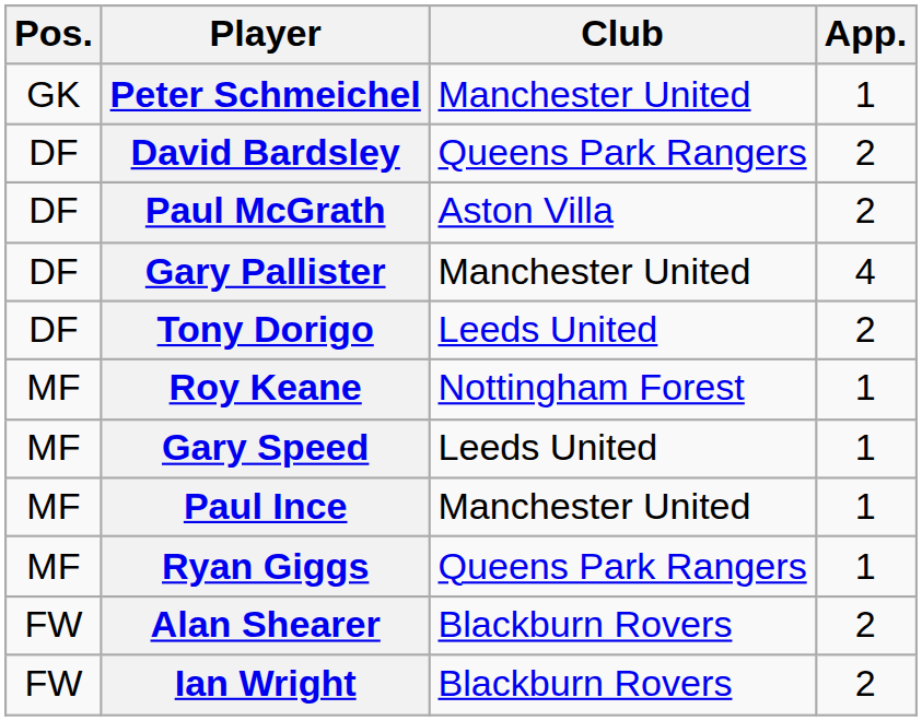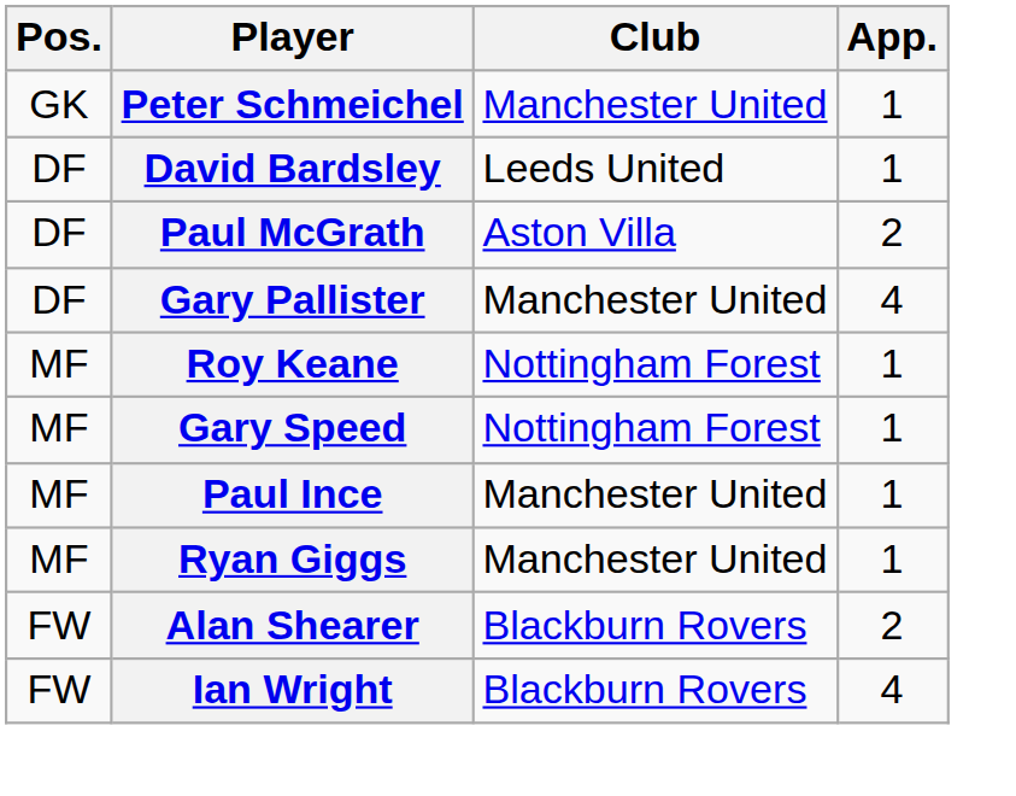 <table class="wikitable plainrowheaders" style="text-align: left">
 <tr>
 <th scope=col>Pos.</th>
 <th scope=col>Player</th>
 <th scope=col>Club</th>
 <th scope=col>App.</th>
 </tr>
 <tr>
 <td style=text-align:center>GK</td>
 <th scope=row><a href='#'>Peter Schmeichel</a></th>
 <td><a href='#'>Manchester United</a></td>
 <td style=text-align:center>1</td>
 </tr>
 <tr>
 <td style=text-align:center>DF</td>
 <th scope=row><a href='#'>David Bardsley</a></th>
-<td><a href='#'>Queens Park Rangers</a></td>
-<td style=text-align:center>2</td>
+<td>Leeds United</td>
+<td style=text-align:center>1</td>
 </tr>
 <tr>
 <td style=text-align:center>DF</td>
 <th scope=row><a href='#'>Paul McGrath</a> </th>
 <td><a href='#'>Aston Villa</a></td>
 <td style=text-align:center>2</td>
 </tr>
 <tr>
 <td style=text-align:center>DF</td>
 <th scope=row><a href='#'>Gary Pallister</a> </th>
 <td>Manchester United</td>
 <td style=text-align:center>4</td>
 </tr>
 <tr>
-<td style=text-align:center>DF</td>
-<th scope=row><a href='#'>Tony Dorigo</a></th>
-<td><a href='#'>Leeds United</a></td>
-<td style=text-align:center>2</td>
-</tr>
-<tr>
 <td style=text-align:center>MF</td>
 <th scope=row><a href='#'>Roy Keane</a></th>
 <td><a href='#'>Nottingham Forest</a></td>
 <td style=text-align:center>1</td>
 </tr>
 <tr>
 <td style=text-align:center>MF</td>
 <th scope=row><a href='#'>Gary Speed</a></th>
-<td>Leeds United</td>
+<td><a href='#'>Nottingham Forest</a></td>
 <td style=text-align:center>1</td>
 </tr>
 <tr>
 <td style=text-align:center>MF</td>
 <th scope=row><a href='#'>Paul Ince</a></th>
 <td>Manchester United</td>
 <td style=text-align:center>1</td>
 </tr>
 <tr>
 <td style=text-align:center>MF</td>
 <th scope=row><a href='#'>Ryan Giggs</a></th>
-<td><a href='#'>Queens Park Rangers</a></td>
+<td>Manchester United</td>
 <td style=text-align:center>1</td>
 </tr>
 <tr>
 <td style=text-align:center>FW</td>
 <th scope=row><a href='#'>Alan Shearer</a></th>
 <td><a href='#'>Blackburn Rovers</a></td>
 <td style=text-align:center>2</td>
 </tr>
 <tr>
 <td style=text-align:center>FW</td>
 <th scope=row><a href='#'>Ian Wright</a></th>
 <td><a href='#'>Blackburn Rovers</a></td>
-<td style=text-align:center>2</td>
+<td style=text-align:center>4</td>
 </tr>
 </table>
